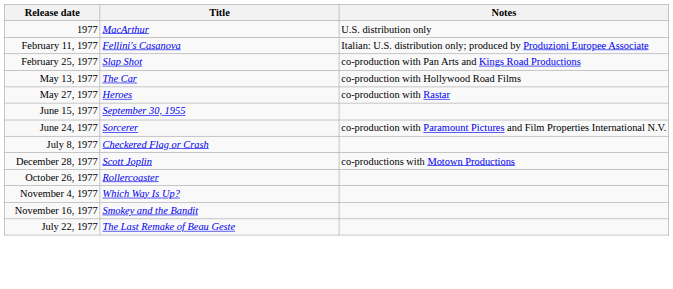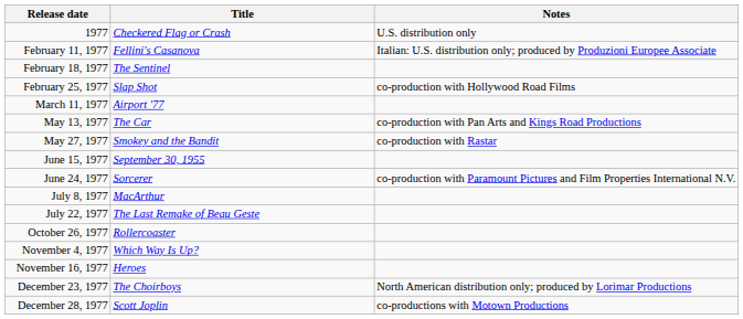 <table class="wikitable sortable">
 <tr>
 <th style="width:8.75em;">Release date</th>
 <th style="width:22.5em;">Title</th>
 <th>Notes</th>
 </tr>
 <tr>
 <td style="text-align:right;">1977</td>
-<td><em><a href='#'>MacArthur</a></em></td>
+<td><em><a href='#'>Checkered Flag or Crash</a></em></td>
 <td>U.S. distribution only</td>
 </tr>
 <tr>
 <td style="text-align:right;">February 11, 1977</td>
 <td><em><a href='#'>Fellini's Casanova</a></em></td>
 <td>Italian: U.S. distribution only; produced by <a href='#'>Produzioni Europee Associate</a></td>
 </tr>
 <tr>
+<td style="text-align:right;">February 18, 1977</td>
+<td><em><a href='#'>The Sentinel</a></em></td>
+<td></td>
+</tr>
+<tr>
 <td style="text-align:right;">February 25, 1977</td>
 <td><em><a href='#'>Slap Shot</a></em></td>
-<td>co-production with Pan Arts and <a href='#'>Kings Road Productions</a></td>
+<td>co-production with Hollywood Road Films</td>
+</tr>
+<tr>
+<td style="text-align:right;">March 11, 1977</td>
+<td><em><a href='#'>Airport '77</a></em></td>
+<td></td>
 </tr>
 <tr>
 <td style="text-align:right;">May 13, 1977</td>
 <td><em><a href='#'>The Car</a></em></td>
-<td>co-production with Hollywood Road Films</td>
+<td>co-production with Pan Arts and <a href='#'>Kings Road Productions</a></td>
 </tr>
 <tr>
 <td style="text-align:right;">May 27, 1977</td>
-<td><em><a href='#'>Heroes</a></em></td>
+<td><em><a href='#'>Smokey and the Bandit</a></em></td>
 <td>co-production with <a href='#'>Rastar</a></td>
 </tr>
 <tr>
 <td style="text-align:right;">June 15, 1977</td>
 <td><em><a href='#'>September 30, 1955</a></em></td>
 <td></td>
 </tr>
 <tr>
 <td style="text-align:right;">June 24, 1977</td>
 <td><em><a href='#'>Sorcerer</a></em></td>
 <td>co-production with <a href='#'>Paramount Pictures</a> and Film Properties International N.V.</td>
 </tr>
 <tr>
 <td style="text-align:right;">July 8, 1977</td>
-<td><em><a href='#'>Checkered Flag or Crash</a></em></td>
+<td><em><a href='#'>MacArthur</a></em></td>
 <td></td>
 </tr>
 <tr>
-<td style="text-align:right;">December 28, 1977</td>
-<td><em><a href='#'>Scott Joplin</a></em></td>
-<td>co-productions with <a href='#'>Motown Productions</a></td>
+<td style="text-align:right;">July 22, 1977</td>
+<td><em><a href='#'>The Last Remake of Beau Geste</a></em></td>
+<td></td>
 </tr>
 <tr>
 <td style="text-align:right;">October 26, 1977</td>
 <td><em><a href='#'>Rollercoaster</a></em></td>
 <td></td>
 </tr>
 <tr>
 <td style="text-align:right;">November 4, 1977</td>
 <td><em><a href='#'>Which Way Is Up?</a></em></td>
 <td></td>
 </tr>
 <tr>
 <td style="text-align:right;">November 16, 1977</td>
-<td><em><a href='#'>Smokey and the Bandit</a></em></td>
+<td><em><a href='#'>Heroes</a></em></td>
 <td></td>
 </tr>
 <tr>
-<td style="text-align:right;">July 22, 1977</td>
-<td><em><a href='#'>The Last Remake of Beau Geste</a></em></td>
-<td></td>
+<td style="text-align:right;">December 23, 1977</td>
+<td><em><a href='#'>The Choirboys</a></em></td>
+<td>North American distribution only; produced by <a href='#'>Lorimar Productions</a></td>
+</tr>
+<tr>
+<td style="text-align:right;">December 28, 1977</td>
+<td><em><a href='#'>Scott Joplin</a></em></td>
+<td>co-productions with <a href='#'>Motown Productions</a></td>
 </tr>
 </table>
